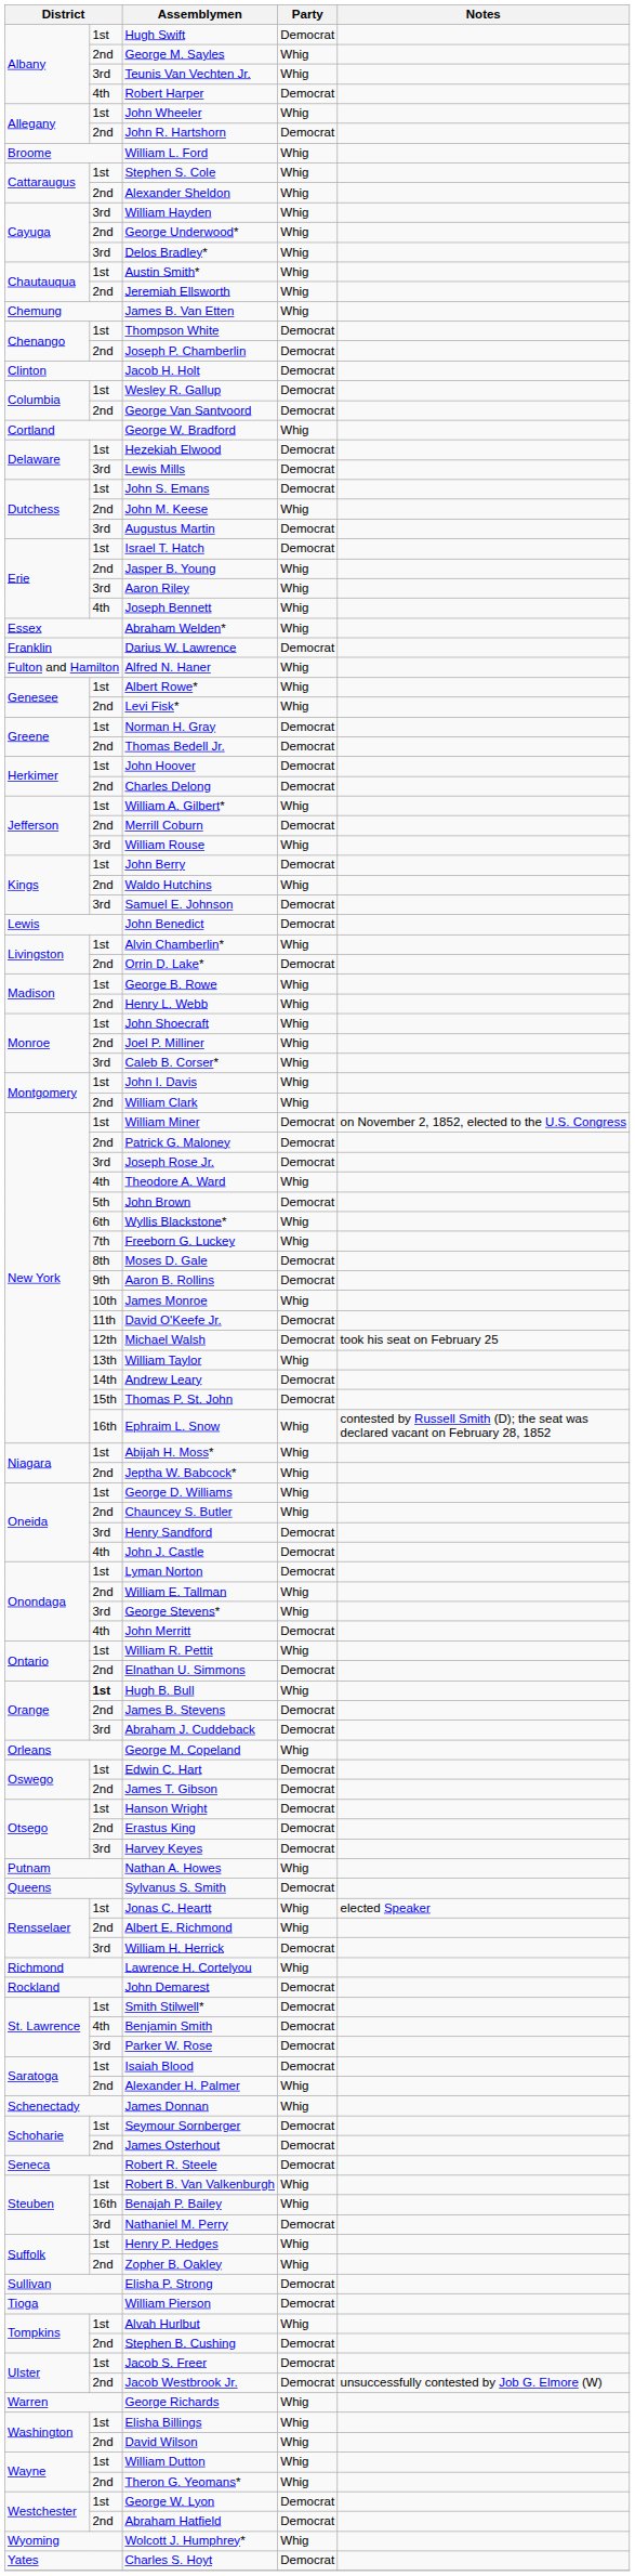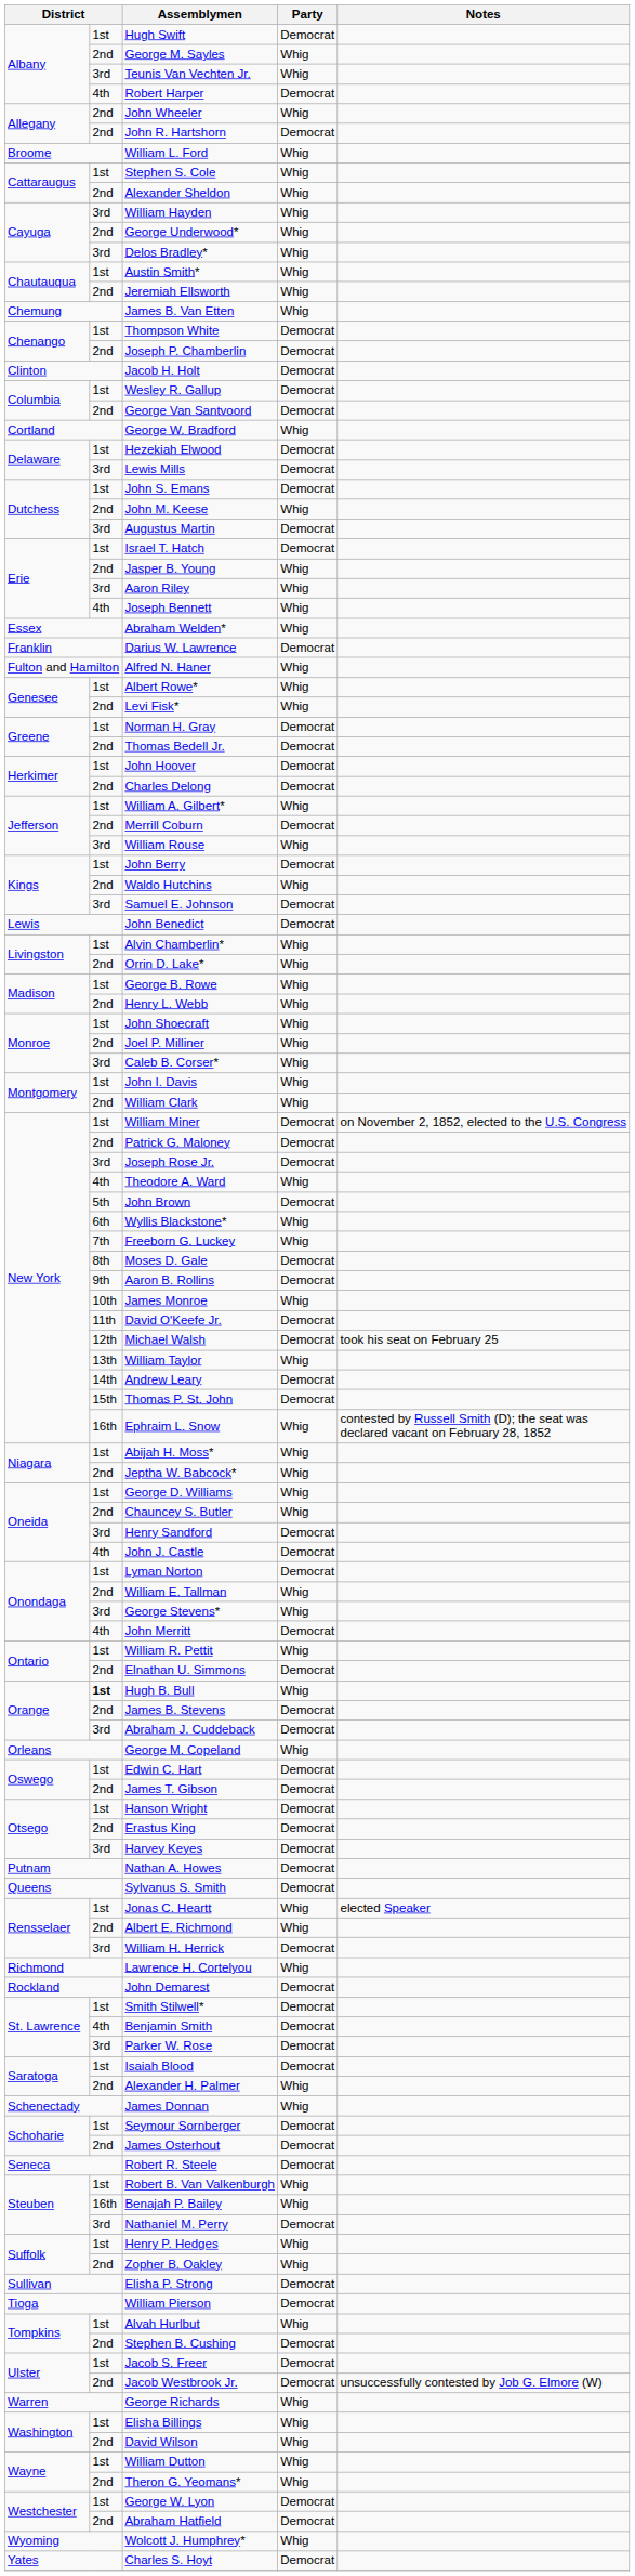 <table class=wikitable>
 <tr>
 <th colspan="2">District</th>
 <th>Assemblymen</th>
 <th>Party</th>
 <th>Notes</th>
 </tr>
 <tr>
 <td rowspan="4"><a href='#'>Albany</a></td>
 <td>1st</td>
 <td><a href='#'>Hugh Swift</a></td>
 <td>Democrat</td>
 <td></td>
 </tr>
 <tr>
 <td>2nd</td>
 <td><a href='#'>George M. Sayles</a></td>
 <td>Whig</td>
 <td></td>
 </tr>
 <tr>
 <td>3rd</td>
 <td><a href='#'>Teunis Van Vechten Jr.</a></td>
 <td>Whig</td>
 <td></td>
 </tr>
 <tr>
 <td>4th</td>
 <td><a href='#'>Robert Harper</a></td>
 <td>Democrat</td>
 <td></td>
 </tr>
 <tr>
 <td rowspan="2"><a href='#'>Allegany</a></td>
-<td>1st</td>
+<td>2nd</td>
 <td><a href='#'>John Wheeler</a></td>
 <td>Whig</td>
 <td></td>
 </tr>
 <tr>
 <td>2nd</td>
 <td><a href='#'>John R. Hartshorn</a></td>
 <td>Democrat</td>
 <td></td>
 </tr>
 <tr>
 <td colspan="2"><a href='#'>Broome</a></td>
 <td><a href='#'>William L. Ford</a></td>
 <td>Whig</td>
 <td></td>
 </tr>
 <tr>
 <td rowspan="2"><a href='#'>Cattaraugus</a></td>
 <td>1st</td>
 <td><a href='#'>Stephen S. Cole</a></td>
 <td>Whig</td>
 <td></td>
 </tr>
 <tr>
 <td>2nd</td>
 <td><a href='#'>Alexander Sheldon</a></td>
 <td>Whig</td>
 <td></td>
 </tr>
 <tr>
 <td rowspan="3"><a href='#'>Cayuga</a></td>
 <td>3rd</td>
 <td><a href='#'>William Hayden</a></td>
 <td>Whig</td>
 <td></td>
 </tr>
 <tr>
 <td>2nd</td>
 <td><a href='#'>George Underwood</a>*</td>
 <td>Whig</td>
 <td></td>
 </tr>
 <tr>
 <td>3rd</td>
 <td><a href='#'>Delos Bradley</a>*</td>
 <td>Whig</td>
 <td></td>
 </tr>
 <tr>
 <td rowspan="2"><a href='#'>Chautauqua</a></td>
 <td>1st</td>
 <td><a href='#'>Austin Smith</a>*</td>
 <td>Whig</td>
 <td></td>
 </tr>
 <tr>
 <td>2nd</td>
 <td><a href='#'>Jeremiah Ellsworth</a></td>
 <td>Whig</td>
 <td></td>
 </tr>
 <tr>
 <td colspan="2"><a href='#'>Chemung</a></td>
 <td><a href='#'>James B. Van Etten</a></td>
 <td>Whig</td>
 <td></td>
 </tr>
 <tr>
 <td rowspan="2"><a href='#'>Chenango</a></td>
 <td>1st</td>
 <td><a href='#'>Thompson White</a></td>
 <td>Democrat</td>
 <td></td>
 </tr>
 <tr>
 <td>2nd</td>
 <td><a href='#'>Joseph P. Chamberlin</a></td>
 <td>Democrat</td>
 <td></td>
 </tr>
 <tr>
 <td colspan="2"><a href='#'>Clinton</a></td>
 <td><a href='#'>Jacob H. Holt</a></td>
 <td>Democrat</td>
 <td></td>
 </tr>
 <tr>
 <td rowspan="2"><a href='#'>Columbia</a></td>
 <td>1st</td>
 <td><a href='#'>Wesley R. Gallup</a></td>
 <td>Democrat</td>
 <td></td>
 </tr>
 <tr>
 <td>2nd</td>
 <td><a href='#'>George Van Santvoord</a></td>
 <td>Democrat</td>
 <td></td>
 </tr>
 <tr>
 <td colspan="2"><a href='#'>Cortland</a></td>
 <td><a href='#'>George W. Bradford</a></td>
 <td>Whig</td>
 <td></td>
 </tr>
 <tr>
 <td rowspan="2"><a href='#'>Delaware</a></td>
 <td>1st</td>
 <td><a href='#'>Hezekiah Elwood</a></td>
 <td>Democrat</td>
 <td></td>
 </tr>
 <tr>
 <td>3rd</td>
 <td><a href='#'>Lewis Mills</a></td>
 <td>Democrat</td>
 <td></td>
 </tr>
 <tr>
 <td rowspan="3"><a href='#'>Dutchess</a></td>
 <td>1st</td>
 <td><a href='#'>John S. Emans</a></td>
 <td>Democrat</td>
 <td></td>
 </tr>
 <tr>
 <td>2nd</td>
 <td><a href='#'>John M. Keese</a></td>
 <td>Whig</td>
 <td></td>
 </tr>
 <tr>
 <td>3rd</td>
 <td><a href='#'>Augustus Martin</a></td>
 <td>Democrat</td>
 <td></td>
 </tr>
 <tr>
 <td rowspan="4"><a href='#'>Erie</a></td>
 <td>1st</td>
 <td><a href='#'>Israel T. Hatch</a></td>
 <td>Democrat</td>
 <td></td>
 </tr>
 <tr>
 <td>2nd</td>
 <td><a href='#'>Jasper B. Young</a></td>
 <td>Whig</td>
 <td></td>
 </tr>
 <tr>
 <td>3rd</td>
 <td><a href='#'>Aaron Riley</a></td>
 <td>Whig</td>
 <td></td>
 </tr>
 <tr>
 <td>4th</td>
 <td><a href='#'>Joseph Bennett</a></td>
 <td>Whig</td>
 <td></td>
 </tr>
 <tr>
 <td colspan="2"><a href='#'>Essex</a></td>
 <td><a href='#'>Abraham Welden</a>*</td>
 <td>Whig</td>
 <td></td>
 </tr>
 <tr>
 <td colspan="2"><a href='#'>Franklin</a></td>
 <td><a href='#'>Darius W. Lawrence</a></td>
 <td>Democrat</td>
 <td></td>
 </tr>
 <tr>
 <td colspan="2"><a href='#'>Fulton</a> and <a href='#'>Hamilton</a></td>
 <td><a href='#'>Alfred N. Haner</a></td>
 <td>Whig</td>
 <td></td>
 </tr>
 <tr>
 <td rowspan="2"><a href='#'>Genesee</a></td>
 <td>1st</td>
 <td><a href='#'>Albert Rowe</a>*</td>
 <td>Whig</td>
 <td></td>
 </tr>
 <tr>
 <td>2nd</td>
 <td><a href='#'>Levi Fisk</a>*</td>
 <td>Whig</td>
 <td></td>
 </tr>
 <tr>
 <td rowspan="2"><a href='#'>Greene</a></td>
 <td>1st</td>
 <td><a href='#'>Norman H. Gray</a></td>
 <td>Democrat</td>
 <td></td>
 </tr>
 <tr>
 <td>2nd</td>
 <td><a href='#'>Thomas Bedell Jr.</a></td>
 <td>Democrat</td>
 <td></td>
 </tr>
 <tr>
 <td rowspan="2"><a href='#'>Herkimer</a></td>
 <td>1st</td>
 <td><a href='#'>John Hoover</a></td>
 <td>Democrat</td>
 <td></td>
 </tr>
 <tr>
 <td>2nd</td>
 <td><a href='#'>Charles Delong</a></td>
 <td>Democrat</td>
 <td></td>
 </tr>
 <tr>
 <td rowspan="3"><a href='#'>Jefferson</a></td>
 <td>1st</td>
 <td><a href='#'>William A. Gilbert</a>*</td>
 <td>Whig</td>
 <td></td>
 </tr>
 <tr>
 <td>2nd</td>
 <td><a href='#'>Merrill Coburn</a></td>
 <td>Democrat</td>
 <td></td>
 </tr>
 <tr>
 <td>3rd</td>
 <td><a href='#'>William Rouse</a></td>
 <td>Whig</td>
 <td></td>
 </tr>
 <tr>
 <td rowspan="3"><a href='#'>Kings</a></td>
 <td>1st</td>
 <td><a href='#'>John Berry</a></td>
 <td>Democrat</td>
 <td></td>
 </tr>
 <tr>
 <td>2nd</td>
 <td><a href='#'>Waldo Hutchins</a></td>
 <td>Whig</td>
 <td></td>
 </tr>
 <tr>
 <td>3rd</td>
 <td><a href='#'>Samuel E. Johnson</a></td>
 <td>Democrat</td>
 <td></td>
 </tr>
 <tr>
 <td colspan="2"><a href='#'>Lewis</a></td>
 <td><a href='#'>John Benedict</a></td>
 <td>Democrat</td>
 <td></td>
 </tr>
 <tr>
 <td rowspan="2"><a href='#'>Livingston</a></td>
 <td>1st</td>
 <td><a href='#'>Alvin Chamberlin</a>*</td>
 <td>Whig</td>
 <td></td>
 </tr>
 <tr>
 <td>2nd</td>
 <td><a href='#'>Orrin D. Lake</a>*</td>
-<td>Democrat</td>
+<td>Whig</td>
 <td></td>
 </tr>
 <tr>
 <td rowspan="2"><a href='#'>Madison</a></td>
 <td>1st</td>
 <td><a href='#'>George B. Rowe</a></td>
 <td>Whig</td>
 <td></td>
 </tr>
 <tr>
 <td>2nd</td>
 <td><a href='#'>Henry L. Webb</a></td>
 <td>Whig</td>
 <td></td>
 </tr>
 <tr>
 <td rowspan="3"><a href='#'>Monroe</a></td>
 <td>1st</td>
 <td><a href='#'>John Shoecraft</a></td>
 <td>Whig</td>
 <td></td>
 </tr>
 <tr>
 <td>2nd</td>
 <td><a href='#'>Joel P. Milliner</a></td>
 <td>Whig</td>
 <td></td>
 </tr>
 <tr>
 <td>3rd</td>
 <td><a href='#'>Caleb B. Corser</a>*</td>
 <td>Whig</td>
 <td></td>
 </tr>
 <tr>
 <td rowspan="2"><a href='#'>Montgomery</a></td>
 <td>1st</td>
 <td><a href='#'>John I. Davis</a></td>
 <td>Whig</td>
 <td></td>
 </tr>
 <tr>
 <td>2nd</td>
 <td><a href='#'>William Clark</a></td>
 <td>Whig</td>
 <td></td>
 </tr>
 <tr>
 <td rowspan="16"><a href='#'>New York</a></td>
 <td>1st</td>
 <td><a href='#'>William Miner</a></td>
 <td>Democrat</td>
 <td>on November 2, 1852, elected to the <a href='#'>U.S. Congress</a></td>
 </tr>
 <tr>
 <td>2nd</td>
 <td><a href='#'>Patrick G. Maloney</a></td>
 <td>Democrat</td>
 <td></td>
 </tr>
 <tr>
 <td>3rd</td>
 <td><a href='#'>Joseph Rose Jr.</a></td>
 <td>Democrat</td>
 <td></td>
 </tr>
 <tr>
 <td>4th</td>
 <td><a href='#'>Theodore A. Ward</a></td>
 <td>Whig</td>
 <td></td>
 </tr>
 <tr>
 <td>5th</td>
 <td><a href='#'>John Brown</a></td>
 <td>Democrat</td>
 <td></td>
 </tr>
 <tr>
 <td>6th</td>
 <td><a href='#'>Wyllis Blackstone</a>*</td>
 <td>Whig</td>
 <td></td>
 </tr>
 <tr>
 <td>7th</td>
 <td><a href='#'>Freeborn G. Luckey</a></td>
 <td>Whig</td>
 <td></td>
 </tr>
 <tr>
 <td>8th</td>
 <td><a href='#'>Moses D. Gale</a></td>
 <td>Democrat</td>
 <td></td>
 </tr>
 <tr>
 <td>9th</td>
 <td><a href='#'>Aaron B. Rollins</a></td>
 <td>Democrat</td>
 <td></td>
 </tr>
 <tr>
 <td>10th</td>
 <td><a href='#'>James Monroe</a></td>
 <td>Whig</td>
 <td></td>
 </tr>
 <tr>
 <td>11th</td>
 <td><a href='#'>David O'Keefe Jr.</a></td>
 <td>Democrat</td>
 <td></td>
 </tr>
 <tr>
 <td>12th</td>
 <td><a href='#'>Michael Walsh</a></td>
 <td>Democrat</td>
 <td>took his seat on February 25</td>
 </tr>
 <tr>
 <td>13th</td>
 <td><a href='#'>William Taylor</a></td>
 <td>Whig</td>
 <td></td>
 </tr>
 <tr>
 <td>14th</td>
 <td><a href='#'>Andrew Leary</a></td>
 <td>Democrat</td>
 <td></td>
 </tr>
 <tr>
 <td>15th</td>
 <td><a href='#'>Thomas P. St. John</a></td>
 <td>Democrat</td>
 <td></td>
 </tr>
 <tr>
 <td>16th</td>
 <td><a href='#'>Ephraim L. Snow</a></td>
 <td>Whig</td>
 <td>contested by <a href='#'>Russell Smith</a> (D); the seat was <br>declared vacant on February 28, 1852</td>
 </tr>
 <tr>
 <td rowspan="2"><a href='#'>Niagara</a></td>
 <td>1st</td>
 <td><a href='#'>Abijah H. Moss</a>*</td>
 <td>Whig</td>
 <td></td>
 </tr>
 <tr>
 <td>2nd</td>
 <td><a href='#'>Jeptha W. Babcock</a>*</td>
 <td>Whig</td>
 <td></td>
 </tr>
 <tr>
 <td rowspan="4"><a href='#'>Oneida</a></td>
 <td>1st</td>
 <td><a href='#'>George D. Williams</a></td>
 <td>Whig</td>
 <td></td>
 </tr>
 <tr>
 <td>2nd</td>
 <td><a href='#'>Chauncey S. Butler</a></td>
 <td>Whig</td>
 <td></td>
 </tr>
 <tr>
 <td>3rd</td>
 <td><a href='#'>Henry Sandford</a></td>
 <td>Democrat</td>
 <td></td>
 </tr>
 <tr>
 <td>4th</td>
 <td><a href='#'>John J. Castle</a></td>
 <td>Democrat</td>
 <td></td>
 </tr>
 <tr>
 <td rowspan="4"><a href='#'>Onondaga</a></td>
 <td>1st</td>
 <td><a href='#'>Lyman Norton</a></td>
 <td>Democrat</td>
 <td></td>
 </tr>
 <tr>
 <td>2nd</td>
 <td><a href='#'>William E. Tallman</a></td>
 <td>Whig</td>
 <td></td>
 </tr>
 <tr>
 <td>3rd</td>
 <td><a href='#'>George Stevens</a>*</td>
 <td>Whig</td>
 <td></td>
 </tr>
 <tr>
 <td>4th</td>
 <td><a href='#'>John Merritt</a></td>
 <td>Democrat</td>
 <td></td>
 </tr>
 <tr>
 <td rowspan="2"><a href='#'>Ontario</a></td>
 <td>1st</td>
 <td><a href='#'>William R. Pettit</a></td>
 <td>Whig</td>
 <td></td>
 </tr>
 <tr>
 <td>2nd</td>
 <td><a href='#'>Elnathan U. Simmons</a></td>
 <td>Democrat</td>
 <td></td>
 </tr>
 <tr>
 <td rowspan="3"><a href='#'>Orange</a></td>
 <td><strong>1st</strong></td>
 <td><a href='#'>Hugh B. Bull</a></td>
 <td>Whig</td>
 <td></td>
 </tr>
 <tr>
 <td>2nd</td>
 <td><a href='#'>James B. Stevens</a></td>
 <td>Democrat</td>
 <td></td>
 </tr>
 <tr>
 <td>3rd</td>
 <td><a href='#'>Abraham J. Cuddeback</a></td>
 <td>Democrat</td>
 <td></td>
 </tr>
 <tr>
 <td colspan="2"><a href='#'>Orleans</a></td>
 <td><a href='#'>George M. Copeland</a></td>
 <td>Whig</td>
 <td></td>
 </tr>
 <tr>
 <td rowspan="2"><a href='#'>Oswego</a></td>
 <td>1st</td>
 <td><a href='#'>Edwin C. Hart</a></td>
 <td>Democrat</td>
 <td></td>
 </tr>
 <tr>
 <td>2nd</td>
 <td><a href='#'>James T. Gibson</a></td>
 <td>Democrat</td>
 <td></td>
 </tr>
 <tr>
 <td rowspan="3"><a href='#'>Otsego</a></td>
 <td>1st</td>
 <td><a href='#'>Hanson Wright</a></td>
 <td>Democrat</td>
 <td></td>
 </tr>
 <tr>
 <td>2nd</td>
 <td><a href='#'>Erastus King</a></td>
 <td>Democrat</td>
 <td></td>
 </tr>
 <tr>
 <td>3rd</td>
 <td><a href='#'>Harvey Keyes</a></td>
 <td>Democrat</td>
 <td></td>
 </tr>
 <tr>
 <td colspan="2"><a href='#'>Putnam</a></td>
 <td><a href='#'>Nathan A. Howes</a></td>
-<td>Whig</td>
+<td>Democrat</td>
 <td></td>
 </tr>
 <tr>
 <td colspan="2"><a href='#'>Queens</a></td>
 <td><a href='#'>Sylvanus S. Smith</a></td>
 <td>Democrat</td>
 <td></td>
 </tr>
 <tr>
 <td rowspan="3"><a href='#'>Rensselaer</a></td>
 <td>1st</td>
 <td><a href='#'>Jonas C. Heartt</a></td>
 <td>Whig</td>
 <td>elected <a href='#'>Speaker</a></td>
 </tr>
 <tr>
 <td>2nd</td>
 <td><a href='#'>Albert E. Richmond</a></td>
 <td>Whig</td>
 <td></td>
 </tr>
 <tr>
 <td>3rd</td>
 <td><a href='#'>William H. Herrick</a></td>
 <td>Democrat</td>
 <td></td>
 </tr>
 <tr>
 <td colspan="2"><a href='#'>Richmond</a></td>
 <td><a href='#'>Lawrence H. Cortelyou</a></td>
 <td>Whig</td>
 <td></td>
 </tr>
 <tr>
 <td colspan="2"><a href='#'>Rockland</a></td>
 <td><a href='#'>John Demarest</a></td>
 <td>Democrat</td>
 <td></td>
 </tr>
 <tr>
 <td rowspan="3"><a href='#'>St. Lawrence</a></td>
 <td>1st</td>
 <td><a href='#'>Smith Stilwell</a>*</td>
 <td>Democrat</td>
 <td></td>
 </tr>
 <tr>
 <td>4th</td>
 <td><a href='#'>Benjamin Smith</a></td>
 <td>Democrat</td>
 <td></td>
 </tr>
 <tr>
 <td>3rd</td>
 <td><a href='#'>Parker W. Rose</a></td>
 <td>Democrat</td>
 <td></td>
 </tr>
 <tr>
 <td rowspan="2"><a href='#'>Saratoga</a></td>
 <td>1st</td>
 <td><a href='#'>Isaiah Blood</a></td>
 <td>Democrat</td>
 <td></td>
 </tr>
 <tr>
 <td>2nd</td>
 <td><a href='#'>Alexander H. Palmer</a></td>
 <td>Whig</td>
 <td></td>
 </tr>
 <tr>
 <td colspan="2"><a href='#'>Schenectady</a></td>
 <td><a href='#'>James Donnan</a></td>
 <td>Whig</td>
 <td></td>
 </tr>
 <tr>
 <td rowspan="2"><a href='#'>Schoharie</a></td>
 <td>1st</td>
 <td><a href='#'>Seymour Sornberger</a></td>
 <td>Democrat</td>
 <td></td>
 </tr>
 <tr>
 <td>2nd</td>
 <td><a href='#'>James Osterhout</a></td>
 <td>Democrat</td>
 <td></td>
 </tr>
 <tr>
 <td colspan="2"><a href='#'>Seneca</a></td>
 <td><a href='#'>Robert R. Steele</a></td>
 <td>Democrat</td>
 <td></td>
 </tr>
 <tr>
 <td rowspan="3"><a href='#'>Steuben</a></td>
 <td>1st</td>
 <td><a href='#'>Robert B. Van Valkenburgh</a></td>
 <td>Whig</td>
 <td></td>
 </tr>
 <tr>
 <td>16th</td>
 <td><a href='#'>Benajah P. Bailey</a></td>
 <td>Whig</td>
 <td></td>
 </tr>
 <tr>
 <td>3rd</td>
 <td><a href='#'>Nathaniel M. Perry</a></td>
 <td>Democrat</td>
 <td></td>
 </tr>
 <tr>
 <td rowspan="2"><a href='#'>Suffolk</a></td>
 <td>1st</td>
 <td><a href='#'>Henry P. Hedges</a></td>
 <td>Whig</td>
 <td></td>
 </tr>
 <tr>
 <td>2nd</td>
 <td><a href='#'>Zopher B. Oakley</a></td>
 <td>Whig</td>
 <td></td>
 </tr>
 <tr>
 <td colspan="2"><a href='#'>Sullivan</a></td>
 <td><a href='#'>Elisha P. Strong</a></td>
 <td>Democrat</td>
 <td></td>
 </tr>
 <tr>
 <td colspan="2"><a href='#'>Tioga</a></td>
 <td><a href='#'>William Pierson</a></td>
 <td>Democrat</td>
 <td></td>
 </tr>
 <tr>
 <td rowspan="2"><a href='#'>Tompkins</a></td>
 <td>1st</td>
 <td><a href='#'>Alvah Hurlbut</a></td>
 <td>Whig</td>
 <td></td>
 </tr>
 <tr>
 <td>2nd</td>
 <td><a href='#'>Stephen B. Cushing</a></td>
 <td>Democrat</td>
 <td></td>
 </tr>
 <tr>
 <td rowspan="2"><a href='#'>Ulster</a></td>
 <td>1st</td>
 <td><a href='#'>Jacob S. Freer</a></td>
 <td>Democrat</td>
 <td></td>
 </tr>
 <tr>
 <td>2nd</td>
 <td><a href='#'>Jacob Westbrook Jr.</a></td>
 <td>Democrat</td>
 <td>unsuccessfully contested by <a href='#'>Job G. Elmore</a> (W)</td>
 </tr>
 <tr>
 <td colspan="2"><a href='#'>Warren</a></td>
 <td><a href='#'>George Richards</a></td>
 <td>Whig</td>
 <td></td>
 </tr>
 <tr>
 <td rowspan="2"><a href='#'>Washington</a></td>
 <td>1st</td>
 <td><a href='#'>Elisha Billings</a></td>
 <td>Whig</td>
 <td></td>
 </tr>
 <tr>
 <td>2nd</td>
 <td><a href='#'>David Wilson</a></td>
 <td>Whig</td>
 <td></td>
 </tr>
 <tr>
 <td rowspan="2"><a href='#'>Wayne</a></td>
 <td>1st</td>
 <td><a href='#'>William Dutton</a></td>
 <td>Whig</td>
 <td></td>
 </tr>
 <tr>
 <td>2nd</td>
 <td><a href='#'>Theron G. Yeomans</a>*</td>
 <td>Whig</td>
 <td></td>
 </tr>
 <tr>
 <td rowspan="2"><a href='#'>Westchester</a></td>
 <td>1st</td>
 <td><a href='#'>George W. Lyon</a></td>
 <td>Democrat</td>
 <td></td>
 </tr>
 <tr>
 <td>2nd</td>
 <td><a href='#'>Abraham Hatfield</a></td>
 <td>Democrat</td>
 <td></td>
 </tr>
 <tr>
 <td colspan="2"><a href='#'>Wyoming</a></td>
 <td><a href='#'>Wolcott J. Humphrey</a>*</td>
 <td>Whig</td>
 <td></td>
 </tr>
 <tr>
 <td colspan="2"><a href='#'>Yates</a></td>
 <td><a href='#'>Charles S. Hoyt</a></td>
 <td>Democrat</td>
 <td></td>
 </tr>
 <tr>
 </tr>
 </table>
